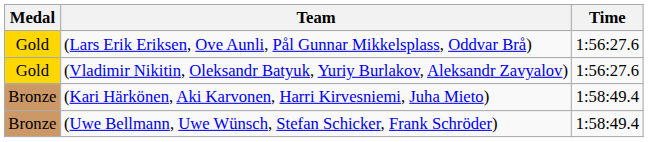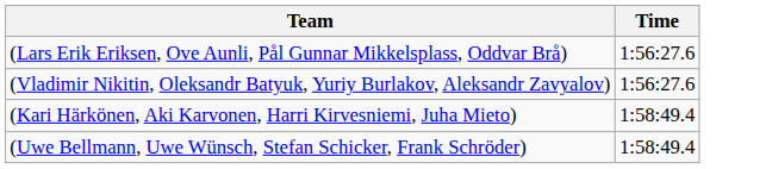 <table class="wikitable">
 <tr>
-<th>Medal</th>
 <th>Team</th>
 <th>Time</th>
 </tr>
 <tr>
-<td style="text-align:center;background-color:gold;">Gold</td>
 <td> (<a href='#'>Lars Erik Eriksen</a>, <a href='#'>Ove Aunli</a>, <a href='#'>Pål Gunnar Mikkelsplass</a>, <a href='#'>Oddvar Brå</a>)</td>
 <td>1:56:27.6</td>
 </tr>
 <tr>
-<td style="text-align:center;background-color:gold;">Gold</td>
 <td> (<a href='#'>Vladimir Nikitin</a>, <a href='#'>Oleksandr Batyuk</a>, <a href='#'>Yuriy Burlakov</a>, <a href='#'>Aleksandr Zavyalov</a>)</td>
 <td>1:56:27.6</td>
 </tr>
 <tr>
-<td style="text-align:center;background-color:#CC9966;">Bronze</td>
 <td> (<a href='#'>Kari Härkönen</a>, <a href='#'>Aki Karvonen</a>, <a href='#'>Harri Kirvesniemi</a>, <a href='#'>Juha Mieto</a>)</td>
 <td>1:58:49.4</td>
 </tr>
 <tr>
-<td style="text-align:center;background-color:#CC9966;">Bronze</td>
 <td> (<a href='#'>Uwe Bellmann</a>, <a href='#'>Uwe Wünsch</a>, <a href='#'>Stefan Schicker</a>, <a href='#'>Frank Schröder</a>)</td>
 <td>1:58:49.4</td>
 </tr>
 </table>
